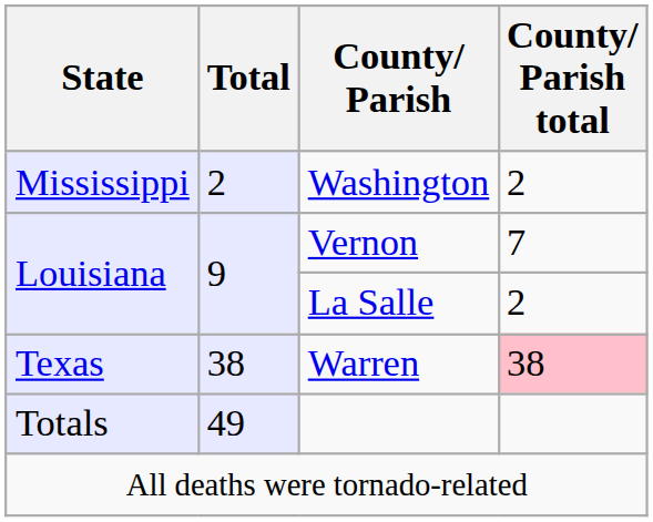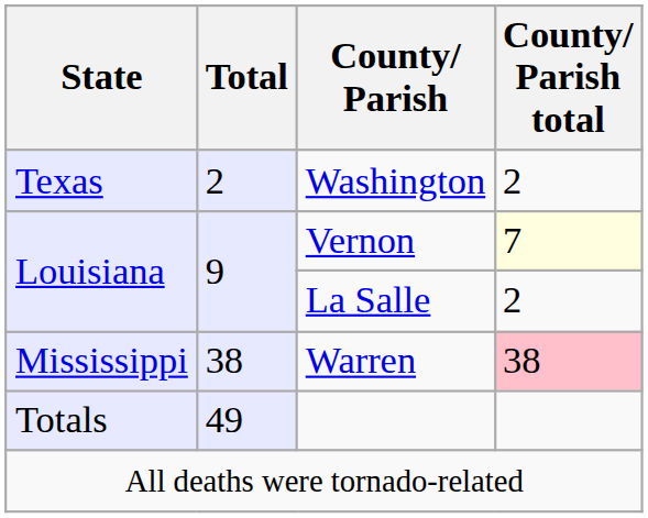 <table class="wikitable" style="margin:0 0 0.5em 1em;float:right;">
 <tr>
 <th>State</th>
 <th>Total</th>
 <th>County/<br>Parish</th>
 <th>County/<br>Parish<br>total</th>
 </tr>
 <tr>
-<td rowspan=1 bgcolor="#e6e9ff"><a href='#'>Mississippi</a></td>
+<td rowspan=1 bgcolor="#e6e9ff"><a href='#'>Texas</a></td>
 <td rowspan=1 bgcolor="#e6e9ff">2</td>
 <td><a href='#'>Washington</a></td>
 <td>2</td>
 </tr>
 <tr>
 <td rowspan=2 bgcolor="#e6e9ff"><a href='#'>Louisiana</a></td>
 <td rowspan=2 bgcolor="#e6e9ff">9</td>
 <td><a href='#'>Vernon</a></td>
-<td>7</td>
+<td style="background: lightyellow;">7</td>
 </tr>
 <tr>
 <td><a href='#'>La Salle</a></td>
 <td>2</td>
 </tr>
 <tr>
-<td rowspan=1 bgcolor="#e6e9ff"><a href='#'>Texas</a></td>
+<td rowspan=1 bgcolor="#e6e9ff"><a href='#'>Mississippi</a></td>
 <td rowspan=1 bgcolor="#e6e9ff">38</td>
 <td><a href='#'>Warren</a></td>
 <td style="background: pink;">38</td>
 </tr>
 <tr>
 <td bgcolor="#e6e9ff">Totals</td>
 <td bgcolor="#e6e9ff">49</td>
 <td></td>
 <td></td>
 </tr>
 <tr>
 <td colspan=4 align=center><small>All deaths were tornado-related</small></td>
 </tr>
 </table>
